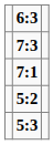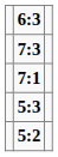 <table bgcolor="#f9f9f9" cellpadding="3" cellspacing="0" border="1" style="font-size: 95%; border: gray solid 1px; border-collapse: collapse; background: #f9f9f9;">
 <tr>
 <td><strong></strong></td>
 <td align="center"><strong>6:3</strong></td>
 <td></td>
 </tr>
 <tr>
 <td><strong></strong></td>
 <td align="center"><strong>7:3</strong></td>
 <td></td>
 </tr>
 <tr>
 <td><strong></strong></td>
 <td align="center"><strong>7:1</strong></td>
 <td></td>
 </tr>
 <tr>
 <td><strong></strong></td>
-<td align="center"><strong>5:2</strong></td>
+<td align="center"><strong>5:3</strong></td>
 <td></td>
 </tr>
 <tr>
 <td><strong></strong></td>
-<td align="center"><strong>5:3</strong></td>
+<td align="center"><strong>5:2</strong></td>
 <td></td>
 </tr>
 </table>
